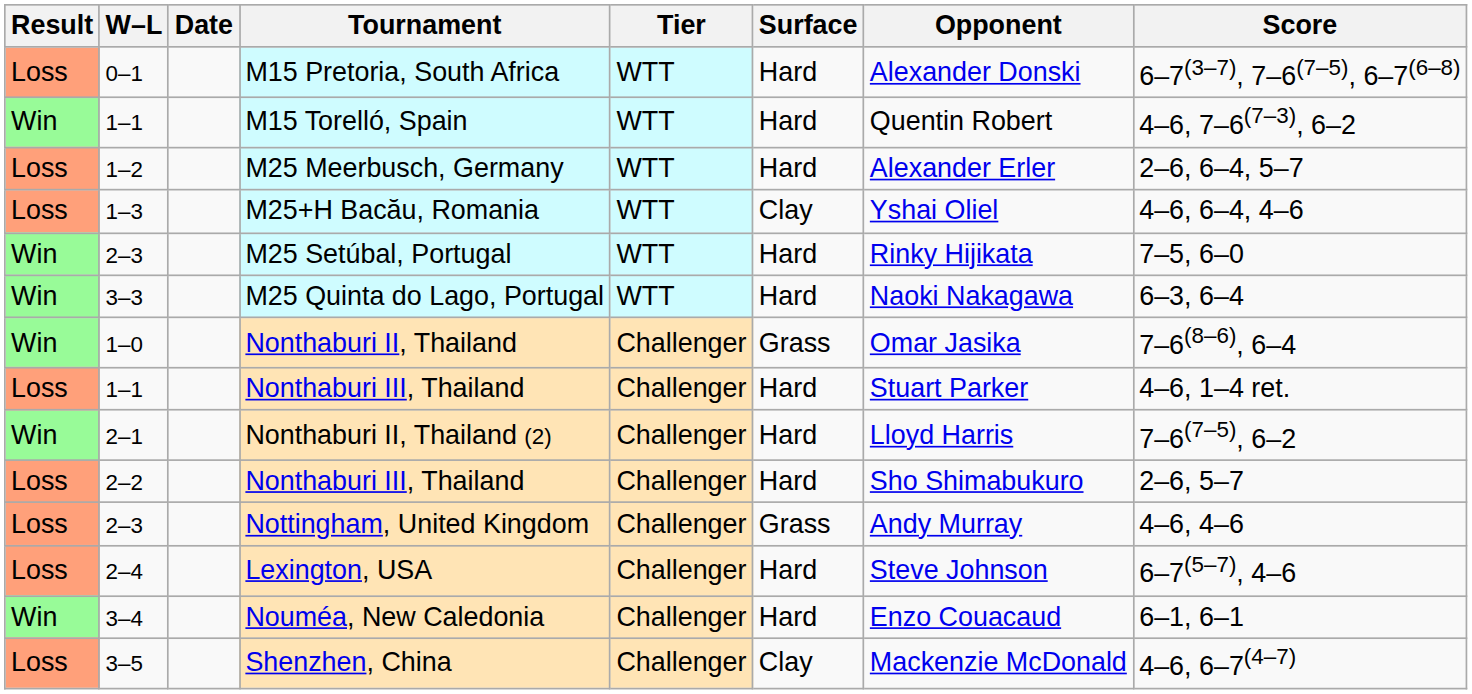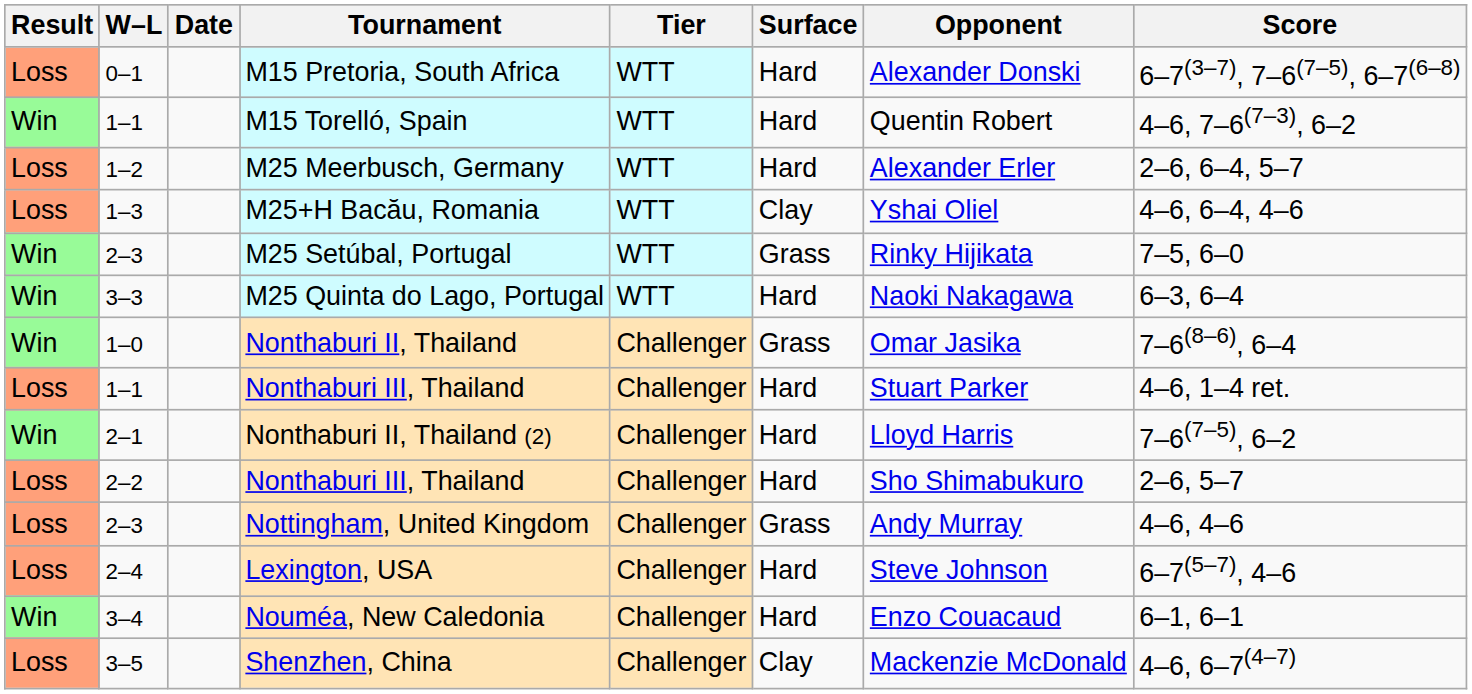 <table class="sortable wikitable">
 <tr>
 <th>Result</th>
 <th class="unsortable">W–L</th>
 <th>Date</th>
 <th>Tournament</th>
 <th>Tier</th>
 <th>Surface</th>
 <th>Opponent</th>
 <th class="unsortable">Score</th>
 </tr>
 <tr>
 <td bgcolor=FFA07A>Loss</td>
 <td><small>0–1</small></td>
 <td></td>
 <td style="background:#cffcff;">M15 Pretoria, South Africa</td>
 <td style="background:#cffcff;">WTT</td>
 <td>Hard</td>
 <td> <a href='#'>Alexander Donski</a></td>
 <td>6–7<sup>(3–7)</sup>, 7–6<sup>(7–5)</sup>, 6–7<sup>(6–8)</sup></td>
 </tr>
 <tr>
 <td bgcolor=98FB98>Win</td>
 <td><small>1–1</small></td>
 <td></td>
 <td style="background:#cffcff;">M15 Torelló, Spain</td>
 <td style="background:#cffcff;">WTT</td>
 <td>Hard</td>
 <td> Quentin Robert</td>
 <td>4–6, 7–6<sup>(7–3)</sup>, 6–2</td>
 </tr>
 <tr>
 <td bgcolor=FFA07A>Loss</td>
 <td><small>1–2</small></td>
 <td></td>
 <td style="background:#cffcff;">M25 Meerbusch, Germany</td>
 <td style="background:#cffcff;">WTT</td>
 <td>Hard</td>
 <td> <a href='#'>Alexander Erler</a></td>
 <td>2–6, 6–4, 5–7</td>
 </tr>
 <tr>
 <td bgcolor=FFA07A>Loss</td>
 <td><small>1–3</small></td>
 <td></td>
 <td style="background:#cffcff;">M25+H Bacău, Romania</td>
 <td style="background:#cffcff;">WTT</td>
 <td>Clay</td>
 <td> <a href='#'>Yshai Oliel</a></td>
 <td>4–6, 6–4, 4–6</td>
 </tr>
 <tr>
 <td bgcolor=98FB98>Win</td>
 <td><small>2–3</small></td>
 <td></td>
 <td style="background:#cffcff;">M25 Setúbal, Portugal</td>
 <td style="background:#cffcff;">WTT</td>
-<td>Hard</td>
+<td>Grass</td>
 <td> <a href='#'>Rinky Hijikata</a></td>
 <td>7–5, 6–0</td>
 </tr>
 <tr>
 <td bgcolor=98FB98>Win</td>
 <td><small>3–3</small></td>
 <td></td>
 <td style="background:#cffcff;">M25 Quinta do Lago, Portugal</td>
 <td style="background:#cffcff;">WTT</td>
 <td>Hard</td>
 <td> <a href='#'>Naoki Nakagawa</a></td>
 <td>6–3, 6–4</td>
 </tr>
 <tr>
 <td bgcolor=98FB98>Win</td>
 <td><small>1–0</small></td>
 <td><a href='#'></a></td>
 <td style="background:moccasin;"><a href='#'>Nonthaburi II</a>, Thailand</td>
 <td style="background:moccasin;">Challenger</td>
 <td>Grass</td>
 <td> <a href='#'>Omar Jasika</a></td>
 <td>7–6<sup>(8–6)</sup>, 6–4</td>
 </tr>
 <tr>
 <td bgcolor=FFA07A>Loss</td>
 <td><small>1–1</small></td>
 <td><a href='#'></a></td>
 <td style="background:moccasin;"><a href='#'>Nonthaburi III</a>, Thailand</td>
 <td style="background:moccasin;">Challenger</td>
 <td>Hard</td>
 <td> <a href='#'>Stuart Parker</a></td>
 <td>4–6, 1–4 ret.</td>
 </tr>
 <tr>
 <td bgcolor=98FB98>Win</td>
 <td><small>2–1</small></td>
 <td><a href='#'></a></td>
 <td style="background:moccasin;">Nonthaburi II, Thailand <small>(2)</small></td>
 <td style="background:moccasin;">Challenger</td>
 <td>Hard</td>
 <td> <a href='#'>Lloyd Harris</a></td>
 <td>7–6<sup>(7–5)</sup>, 6–2</td>
 </tr>
 <tr>
 <td bgcolor=FFA07A>Loss</td>
 <td><small>2–2</small></td>
 <td><a href='#'></a></td>
 <td style="background:moccasin;"><a href='#'>Nonthaburi III</a>, Thailand</td>
 <td style="background:moccasin;">Challenger</td>
 <td>Hard</td>
 <td> <a href='#'>Sho Shimabukuro</a></td>
 <td>2–6, 5–7</td>
 </tr>
 <tr>
 <td bgcolor=FFA07A>Loss</td>
 <td><small>2–3</small></td>
 <td><a href='#'></a></td>
 <td style="background:moccasin;"><a href='#'>Nottingham</a>, United Kingdom</td>
 <td style="background:moccasin;">Challenger</td>
 <td>Grass</td>
 <td> <a href='#'>Andy Murray</a></td>
 <td>4–6, 4–6</td>
 </tr>
 <tr>
 <td bgcolor=FFA07A>Loss</td>
 <td><small>2–4</small></td>
 <td><a href='#'></a></td>
 <td style="background:moccasin;"><a href='#'>Lexington</a>, USA</td>
 <td style="background:moccasin;">Challenger</td>
 <td>Hard</td>
 <td> <a href='#'>Steve Johnson</a></td>
 <td>6–7<sup>(5–7)</sup>, 4–6</td>
 </tr>
 <tr>
 <td bgcolor=98FB98>Win</td>
 <td><small>3–4</small></td>
 <td><a href='#'></a></td>
 <td style="background:moccasin;"><a href='#'>Nouméa</a>, New Caledonia</td>
 <td style="background:moccasin;">Challenger</td>
 <td>Hard</td>
 <td> <a href='#'>Enzo Couacaud</a></td>
 <td>6–1, 6–1</td>
 </tr>
 <tr>
 <td bgcolor=FFA07A>Loss</td>
 <td><small>3–5</small></td>
 <td><a href='#'></a></td>
 <td style="background:moccasin;"><a href='#'>Shenzhen</a>, China</td>
 <td style="background:moccasin;">Challenger</td>
 <td>Clay</td>
 <td> <a href='#'>Mackenzie McDonald</a></td>
 <td>4–6, 6–7<sup>(4–7)</sup></td>
 </tr>
 </table>
